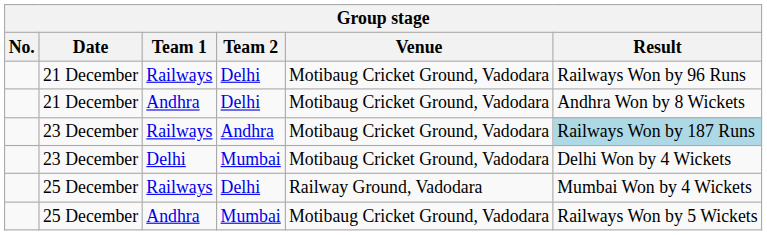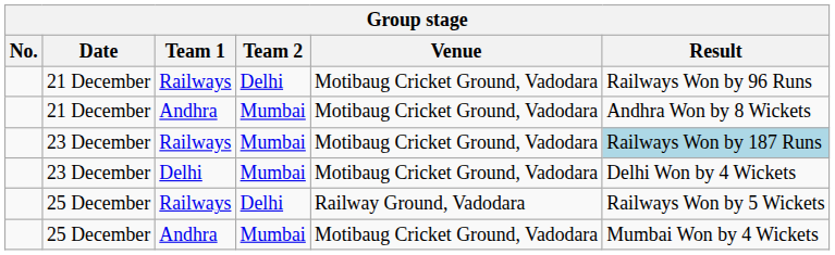 <table class="wikitable">
 <tr>
 <th colspan="7">Group stage</th>
 </tr>
 <tr>
 <th>No.</th>
 <th>Date</th>
 <th>Team 1</th>
 <th>Team 2</th>
 <th>Venue</th>
 <th>Result</th>
 </tr>
 <tr>
 <td> </td>
 <td>21 December</td>
 <td><a href='#'>Railways</a></td>
 <td><a href='#'>Delhi</a></td>
 <td>Motibaug Cricket Ground, Vadodara</td>
 <td>Railways Won by 96 Runs</td>
 </tr>
 <tr>
 <td> </td>
 <td>21 December</td>
 <td><a href='#'>Andhra</a></td>
-<td><a href='#'>Delhi</a></td>
+<td><a href='#'>Mumbai</a></td>
 <td>Motibaug Cricket Ground, Vadodara</td>
 <td>Andhra Won by 8 Wickets</td>
 </tr>
 <tr>
 <td> </td>
 <td>23 December</td>
 <td><a href='#'>Railways</a></td>
-<td><a href='#'>Andhra</a></td>
+<td><a href='#'>Mumbai</a></td>
 <td>Motibaug Cricket Ground, Vadodara</td>
 <td style="background: lightblue;">Railways Won by 187 Runs</td>
 </tr>
 <tr>
 <td> </td>
 <td>23 December</td>
 <td><a href='#'>Delhi</a></td>
 <td><a href='#'>Mumbai</a></td>
 <td>Motibaug Cricket Ground, Vadodara</td>
 <td>Delhi Won by 4 Wickets</td>
 </tr>
 <tr>
 <td> </td>
 <td>25 December</td>
 <td><a href='#'>Railways</a></td>
 <td><a href='#'>Delhi</a></td>
 <td>Railway Ground, Vadodara</td>
-<td>Mumbai Won by 4 Wickets</td>
+<td>Railways Won by 5 Wickets</td>
 </tr>
 <tr>
 <td> </td>
 <td>25 December</td>
 <td><a href='#'>Andhra</a></td>
 <td><a href='#'>Mumbai</a></td>
 <td>Motibaug Cricket Ground, Vadodara</td>
-<td>Railways Won by 5 Wickets</td>
+<td>Mumbai Won by 4 Wickets</td>
 </tr>
 </table>
